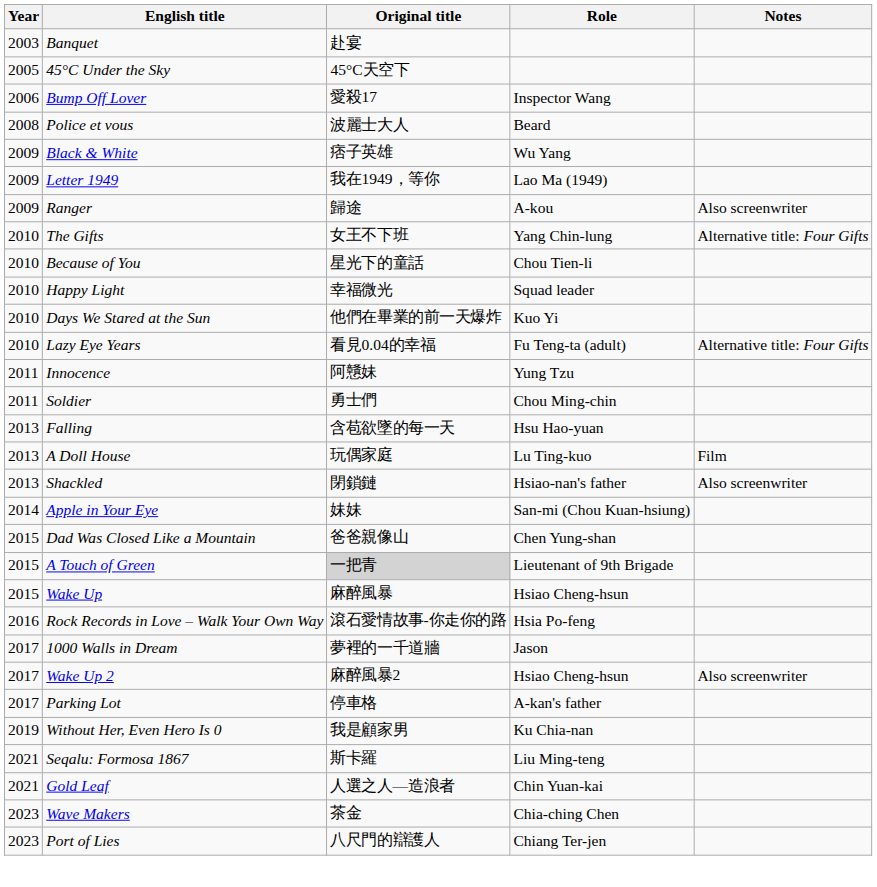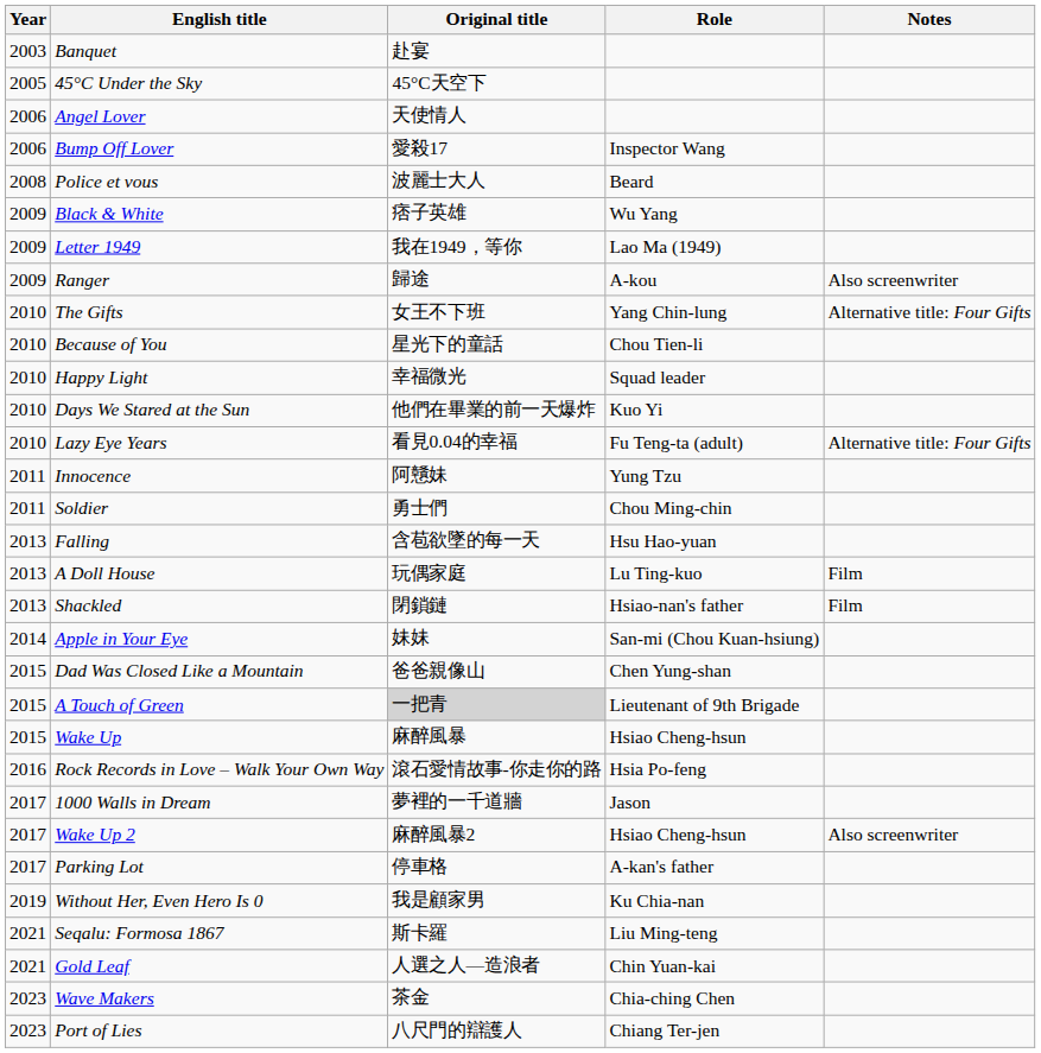 <table class="wikitable sortable">
 <tr>
 <th>Year</th>
 <th>English title</th>
 <th>Original title</th>
 <th>Role</th>
 <th class="unsortable">Notes</th>
 </tr>
 <tr>
 <td>2003</td>
 <td><em>Banquet</em></td>
 <td>赴宴</td>
 <td></td>
 <td></td>
 </tr>
 <tr>
 <td>2005</td>
 <td><em>45°C Under the Sky</em></td>
 <td>45°C天空下</td>
+<td></td>
+<td></td>
+</tr>
+<tr>
+<td>2006</td>
+<td><em><a href='#'>Angel Lover</a></em></td>
+<td>天使情人</td>
 <td></td>
 <td></td>
 </tr>
 <tr>
 <td>2006</td>
 <td><em><a href='#'>Bump Off Lover</a></em></td>
 <td>愛殺17</td>
 <td>Inspector Wang</td>
 <td></td>
 </tr>
 <tr>
 <td>2008</td>
 <td><em>Police et vous</em></td>
 <td>波麗士大人</td>
 <td>Beard</td>
 <td></td>
 </tr>
 <tr>
 <td>2009</td>
 <td><em><a href='#'>Black & White</a></em></td>
 <td>痞子英雄</td>
 <td>Wu Yang</td>
 <td></td>
 </tr>
 <tr>
 <td>2009</td>
 <td><em><a href='#'>Letter 1949</a></em></td>
 <td>我在1949，等你</td>
 <td>Lao Ma (1949)</td>
 <td></td>
 </tr>
 <tr>
 <td>2009</td>
 <td><em>Ranger</em></td>
 <td>歸途</td>
 <td>A-kou</td>
 <td>Also screenwriter</td>
 </tr>
 <tr>
 <td>2010</td>
 <td><em>The Gifts</em></td>
 <td>女王不下班</td>
 <td>Yang Chin-lung</td>
 <td>Alternative title: <em>Four Gifts</em></td>
 </tr>
 <tr>
 <td>2010</td>
 <td><em>Because of You</em></td>
 <td>星光下的童話</td>
 <td>Chou Tien-li</td>
 <td></td>
 </tr>
 <tr>
 <td>2010</td>
 <td><em>Happy Light</em></td>
 <td>幸福微光</td>
 <td>Squad leader</td>
 <td></td>
 </tr>
 <tr>
 <td>2010</td>
 <td><em>Days We Stared at the Sun</em></td>
 <td>他們在畢業的前一天爆炸</td>
 <td>Kuo Yi</td>
 <td></td>
 </tr>
 <tr>
 <td>2010</td>
 <td><em>Lazy Eye Years</em></td>
 <td>看見0.04的幸福</td>
 <td>Fu Teng-ta (adult)</td>
 <td>Alternative title: <em>Four Gifts</em></td>
 </tr>
 <tr>
 <td>2011</td>
 <td><em>Innocence</em></td>
 <td>阿戇妹</td>
 <td>Yung Tzu</td>
 <td></td>
 </tr>
 <tr>
 <td>2011</td>
 <td><em>Soldier</em></td>
 <td>勇士們</td>
 <td>Chou Ming-chin</td>
 <td></td>
 </tr>
 <tr>
 <td>2013</td>
 <td><em>Falling</em></td>
 <td>含苞欲墜的每一天</td>
 <td>Hsu Hao-yuan</td>
 <td></td>
 </tr>
 <tr>
 <td>2013</td>
 <td><em>A Doll House</em></td>
 <td>玩偶家庭</td>
 <td>Lu Ting-kuo</td>
 <td>Film</td>
 </tr>
 <tr>
 <td>2013</td>
 <td><em>Shackled</em></td>
 <td>閉鎖鏈</td>
 <td>Hsiao-nan's father</td>
-<td>Also screenwriter</td>
+<td>Film</td>
 </tr>
 <tr>
 <td>2014</td>
 <td><em><a href='#'>Apple in Your Eye</a></em></td>
 <td>妹妹</td>
 <td>San-mi (Chou Kuan-hsiung)</td>
 <td></td>
 </tr>
 <tr>
 <td>2015</td>
 <td><em>Dad Was Closed Like a Mountain</em></td>
 <td>爸爸親像山</td>
 <td>Chen Yung-shan</td>
 <td></td>
 </tr>
 <tr>
 <td>2015</td>
 <td><em><a href='#'>A Touch of Green</a></em></td>
 <td style="background: lightgrey;">一把青</td>
 <td>Lieutenant of 9th Brigade</td>
 <td></td>
 </tr>
 <tr>
 <td>2015</td>
 <td><em><a href='#'>Wake Up</a></em></td>
 <td>麻醉風暴</td>
 <td>Hsiao Cheng-hsun</td>
 <td></td>
 </tr>
 <tr>
 <td>2016</td>
 <td><em>Rock Records in Love – Walk Your Own Way</em></td>
 <td>滾石愛情故事-你走你的路</td>
 <td>Hsia Po-feng</td>
 <td></td>
 </tr>
 <tr>
 <td>2017</td>
 <td><em>1000 Walls in Dream</em></td>
 <td>夢裡的一千道牆</td>
 <td>Jason</td>
 <td></td>
 </tr>
 <tr>
 <td>2017</td>
 <td><em><a href='#'>Wake Up 2</a></em></td>
 <td>麻醉風暴2</td>
 <td>Hsiao Cheng-hsun</td>
 <td>Also screenwriter</td>
 </tr>
 <tr>
 <td>2017</td>
 <td><em>Parking Lot</em></td>
 <td>停車格</td>
 <td>A-kan's father</td>
 <td></td>
 </tr>
 <tr>
 <td>2019</td>
 <td><em>Without Her, Even Hero Is 0</em></td>
 <td>我是顧家男</td>
 <td>Ku Chia-nan</td>
 <td></td>
 </tr>
 <tr>
 <td>2021</td>
 <td><em>Seqalu: Formosa 1867</em></td>
 <td>斯卡羅</td>
 <td>Liu Ming-teng</td>
 <td></td>
 </tr>
 <tr>
 <td>2021</td>
 <td><em><a href='#'>Gold Leaf</a></em></td>
 <td>人選之人—造浪者</td>
 <td>Chin Yuan-kai</td>
 <td></td>
 </tr>
 <tr>
 <td>2023</td>
 <td><em><a href='#'>Wave Makers</a></em></td>
 <td>茶金</td>
 <td>Chia-ching Chen</td>
 <td></td>
 </tr>
 <tr>
 <td>2023</td>
 <td><em>Port of Lies</em></td>
 <td>八尺門的辯護人</td>
 <td>Chiang Ter-jen</td>
 <td></td>
 </tr>
 </table>
